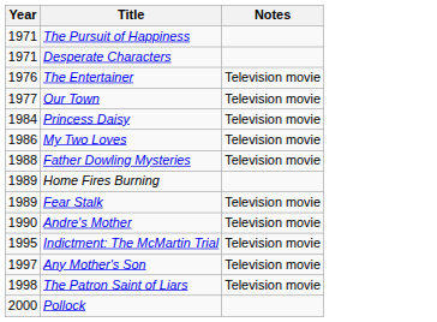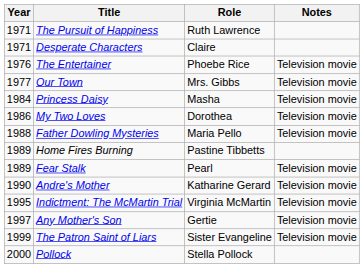 <table class="wikitable sortable">
 <tr>
 <th>Year</th>
 <th>Title</th>
+<th>Role</th>
 <th class="unsortable">Notes</th>
 </tr>
 <tr>
 <td>1971</td>
 <td><em><a href='#'>The Pursuit of Happiness</a></em></td>
+<td>Ruth Lawrence</td>
 <td></td>
 </tr>
 <tr>
 <td>1971</td>
 <td><em><a href='#'>Desperate Characters</a></em></td>
+<td>Claire</td>
 <td></td>
 </tr>
 <tr>
 <td>1976</td>
 <td><em><a href='#'>The Entertainer</a></em></td>
+<td>Phoebe Rice</td>
 <td>Television movie</td>
 </tr>
 <tr>
 <td>1977</td>
 <td><em><a href='#'>Our Town</a></em></td>
+<td>Mrs. Gibbs</td>
 <td>Television movie</td>
 </tr>
 <tr>
 <td>1984</td>
 <td><em><a href='#'>Princess Daisy</a></em></td>
+<td>Masha</td>
 <td>Television movie</td>
 </tr>
 <tr>
 <td>1986</td>
 <td><em><a href='#'>My Two Loves</a></em></td>
+<td>Dorothea</td>
 <td>Television movie</td>
 </tr>
 <tr>
 <td>1988</td>
 <td><em><a href='#'>Father Dowling Mysteries</a></em></td>
+<td>Maria Pello</td>
 <td>Television movie</td>
 </tr>
 <tr>
 <td>1989</td>
 <td><em>Home Fires Burning</em></td>
+<td>Pastine Tibbetts</td>
 <td></td>
 </tr>
 <tr>
 <td>1989</td>
 <td><em><a href='#'>Fear Stalk</a></em></td>
+<td>Pearl</td>
 <td>Television movie</td>
 </tr>
 <tr>
 <td>1990</td>
 <td><em><a href='#'>Andre's Mother</a></em></td>
+<td>Katharine Gerard</td>
 <td>Television movie</td>
 </tr>
 <tr>
 <td>1995</td>
 <td><em><a href='#'>Indictment: The McMartin Trial</a></em></td>
+<td>Virginia McMartin</td>
 <td>Television movie</td>
 </tr>
 <tr>
 <td>1997</td>
 <td><em><a href='#'>Any Mother's Son</a></em></td>
+<td>Gertie</td>
 <td>Television movie</td>
 </tr>
 <tr>
-<td>1998</td>
+<td>1999</td>
 <td><em><a href='#'>The Patron Saint of Liars</a></em></td>
+<td>Sister Evangeline</td>
 <td>Television movie</td>
 </tr>
 <tr>
 <td>2000</td>
 <td><em><a href='#'>Pollock</a></em></td>
+<td>Stella Pollock</td>
 <td></td>
 </tr>
 </table>
